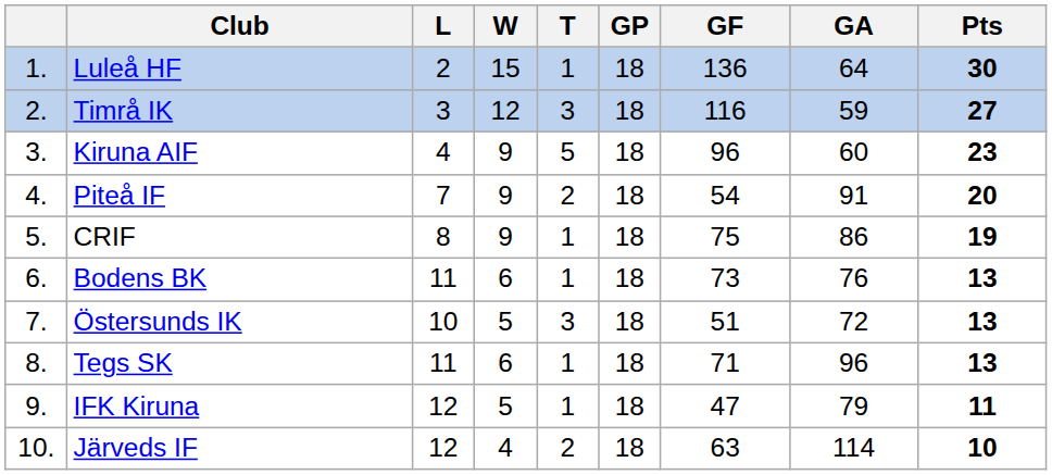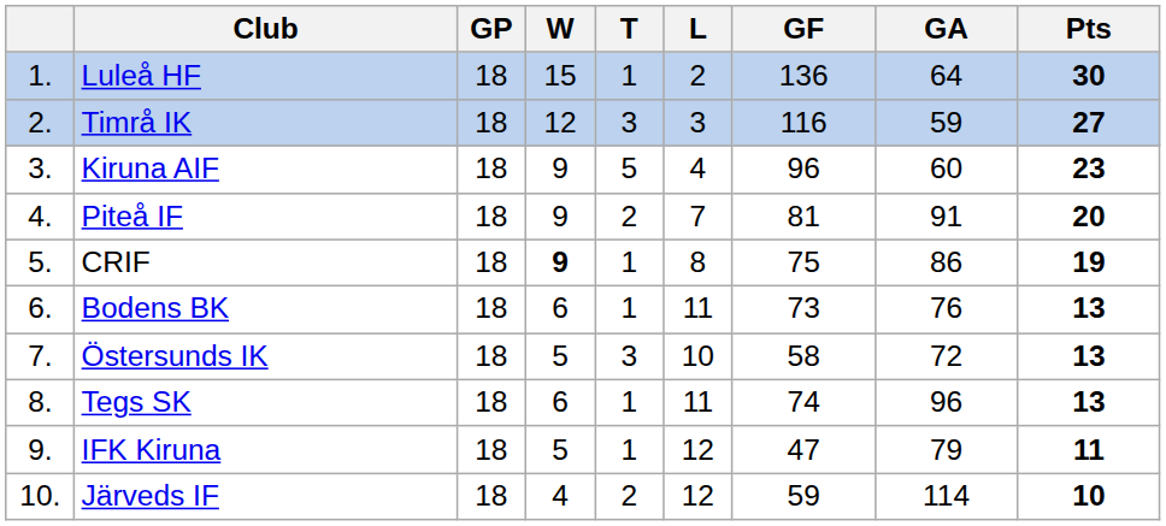 <table class="wikitable">
 <tr>
 <th width="30"></th>
 <th width="200">Club</th>
-<th width="30">L</th>
+<th width="30">GP</th>
 <th width="30">W</th>
 <th width="30">T</th>
-<th width="30">GP</th>
+<th width="30">L</th>
 <th width="70">GF</th>
 <th width="70">GA</th>
 <th width="70">Pts</th>
 </tr>
 <tr bgcolor="#BCD2EE" align="center">
 <td>1.</td>
 <td align="left"><a href='#'>Luleå HF</a></td>
-<td>2</td>
+<td>18</td>
 <td>15</td>
 <td>1</td>
-<td>18</td>
+<td>2</td>
 <td>136</td>
 <td>64</td>
 <td><strong>30</strong></td>
 </tr>
 <tr bgcolor="#BCD2EE" align="center">
 <td>2.</td>
 <td align="left"><a href='#'>Timrå IK</a></td>
-<td>3</td>
+<td>18</td>
 <td>12</td>
 <td>3</td>
-<td>18</td>
+<td>3</td>
 <td>116</td>
 <td>59</td>
 <td><strong>27</strong></td>
 </tr>
 <tr bgcolor="#FFFFFF" align="center">
 <td>3.</td>
 <td align="left"><a href='#'>Kiruna AIF</a></td>
-<td>4</td>
+<td>18</td>
 <td>9</td>
 <td>5</td>
-<td>18</td>
+<td>4</td>
 <td>96</td>
 <td>60</td>
 <td><strong>23</strong></td>
 </tr>
 <tr bgcolor="#FFFFFF" align="center">
 <td>4.</td>
 <td align="left"><a href='#'>Piteå IF</a></td>
-<td>7</td>
+<td>18</td>
 <td>9</td>
 <td>2</td>
-<td>18</td>
-<td>54</td>
+<td>7</td>
+<td>81</td>
 <td>91</td>
 <td><strong>20</strong></td>
 </tr>
 <tr bgcolor="#FFFFFF" align="center">
 <td>5.</td>
 <td align="left">CRIF</td>
+<td>18</td>
+<td><strong>9</strong></td>
+<td>1</td>
 <td>8</td>
-<td>9</td>
-<td>1</td>
-<td>18</td>
 <td>75</td>
 <td>86</td>
 <td><strong>19</strong></td>
 </tr>
 <tr bgcolor="#FFFFFF" align="center">
 <td>6.</td>
 <td align="left"><a href='#'>Bodens BK</a></td>
-<td>11</td>
+<td>18</td>
 <td>6</td>
 <td>1</td>
-<td>18</td>
+<td>11</td>
 <td>73</td>
 <td>76</td>
 <td><strong>13</strong></td>
 </tr>
 <tr bgcolor="#FFFFFF" align="center">
 <td>7.</td>
 <td align="left"><a href='#'>Östersunds IK</a></td>
-<td>10</td>
+<td>18</td>
 <td>5</td>
 <td>3</td>
-<td>18</td>
-<td>51</td>
+<td>10</td>
+<td>58</td>
 <td>72</td>
 <td><strong>13</strong></td>
 </tr>
 <tr bgcolor="#FFFFFF" align="center">
 <td>8.</td>
 <td align="left"><a href='#'>Tegs SK</a></td>
-<td>11</td>
+<td>18</td>
 <td>6</td>
 <td>1</td>
-<td>18</td>
-<td>71</td>
+<td>11</td>
+<td>74</td>
 <td>96</td>
 <td><strong>13</strong></td>
 </tr>
 <tr bgcolor="#FFFFFF" align="center">
 <td>9.</td>
 <td align="left"><a href='#'>IFK Kiruna</a></td>
-<td>12</td>
+<td>18</td>
 <td>5</td>
 <td>1</td>
-<td>18</td>
+<td>12</td>
 <td>47</td>
 <td>79</td>
 <td><strong>11</strong></td>
 </tr>
 <tr bgcolor="#FFFFFF" align="center">
 <td>10.</td>
 <td align="left"><a href='#'>Järveds IF</a></td>
-<td>12</td>
+<td>18</td>
 <td>4</td>
 <td>2</td>
-<td>18</td>
-<td>63</td>
+<td>12</td>
+<td>59</td>
 <td>114</td>
 <td><strong>10</strong></td>
 </tr>
 </table>
